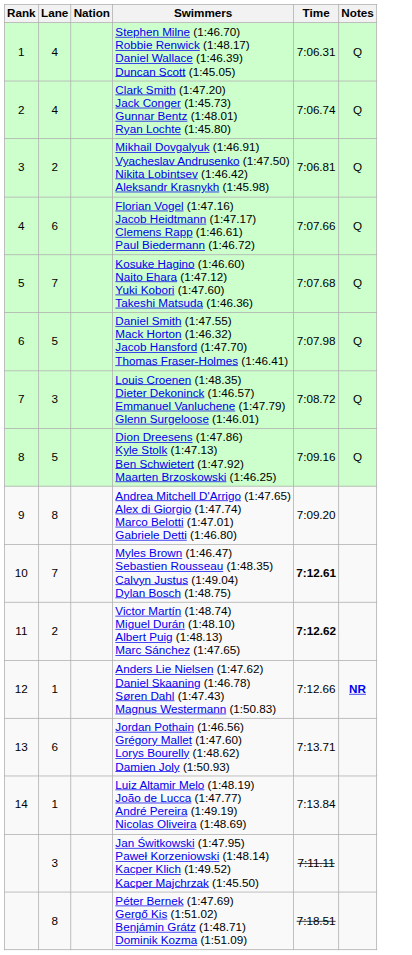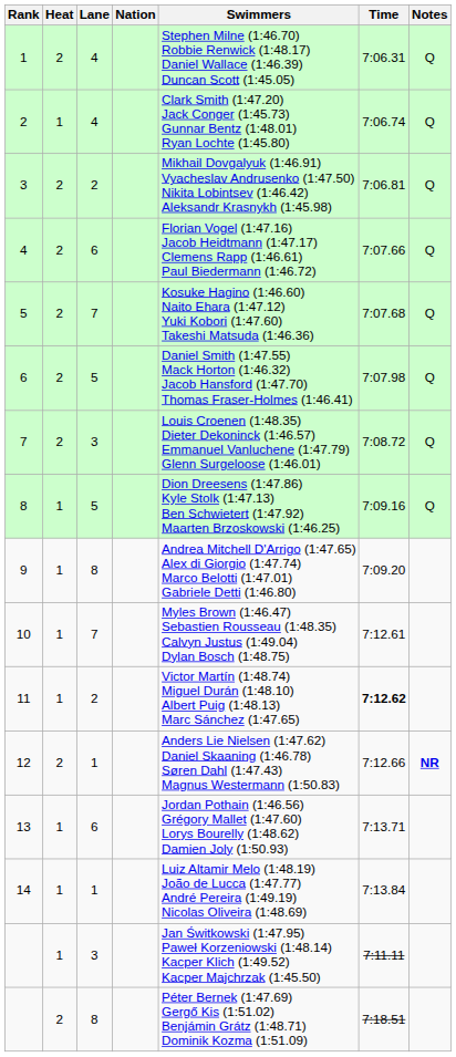 <table class="wikitable sortable" style="text-align:center">
 <tr>
 <th>Rank</th>
+<th>Heat</th>
 <th>Lane</th>
 <th>Nation</th>
 <th>Swimmers</th>
 <th>Time</th>
 <th>Notes</th>
 </tr>
 <tr bgcolor=ccffcc>
 <td>1</td>
+<td>2</td>
 <td>4</td>
 <td align=left></td>
 <td align=left><a href='#'>Stephen Milne</a> (1:46.70)<br><a href='#'>Robbie Renwick</a> (1:48.17)<br><a href='#'>Daniel Wallace</a> (1:46.39)<br><a href='#'>Duncan Scott</a> (1:45.05)</td>
 <td>7:06.31</td>
 <td>Q</td>
 </tr>
 <tr bgcolor=ccffcc>
 <td>2</td>
+<td>1</td>
 <td>4</td>
 <td align=left></td>
 <td align=left><a href='#'>Clark Smith</a> (1:47.20)<br><a href='#'>Jack Conger</a> (1:45.73)<br><a href='#'>Gunnar Bentz</a> (1:48.01)<br><a href='#'>Ryan Lochte</a> (1:45.80)</td>
 <td>7:06.74</td>
 <td>Q</td>
 </tr>
 <tr bgcolor=ccffcc>
 <td>3</td>
 <td>2</td>
+<td>2</td>
 <td align=left></td>
 <td align=left><a href='#'>Mikhail Dovgalyuk</a> (1:46.91)<br><a href='#'>Vyacheslav Andrusenko</a> (1:47.50)<br><a href='#'>Nikita Lobintsev</a> (1:46.42)<br><a href='#'>Aleksandr Krasnykh</a> (1:45.98)</td>
 <td>7:06.81</td>
 <td>Q</td>
 </tr>
 <tr bgcolor=ccffcc>
 <td>4</td>
+<td>2</td>
 <td>6</td>
 <td align=left></td>
 <td align=left><a href='#'>Florian Vogel</a> (1:47.16)<br><a href='#'>Jacob Heidtmann</a> (1:47.17)<br><a href='#'>Clemens Rapp</a> (1:46.61)<br><a href='#'>Paul Biedermann</a> (1:46.72)</td>
 <td>7:07.66</td>
 <td>Q</td>
 </tr>
 <tr bgcolor=ccffcc>
 <td>5</td>
+<td>2</td>
 <td>7</td>
 <td align=left></td>
 <td align=left><a href='#'>Kosuke Hagino</a> (1:46.60)<br><a href='#'>Naito Ehara</a> (1:47.12)<br><a href='#'>Yuki Kobori</a> (1:47.60)<br><a href='#'>Takeshi Matsuda</a> (1:46.36)</td>
 <td>7:07.68</td>
 <td>Q</td>
 </tr>
 <tr bgcolor=ccffcc>
 <td>6</td>
+<td>2</td>
 <td>5</td>
 <td align=left></td>
 <td align=left><a href='#'>Daniel Smith</a> (1:47.55)<br><a href='#'>Mack Horton</a> (1:46.32)<br><a href='#'>Jacob Hansford</a> (1:47.70)<br><a href='#'>Thomas Fraser-Holmes</a> (1:46.41)</td>
 <td>7:07.98</td>
 <td>Q</td>
 </tr>
 <tr bgcolor=ccffcc>
 <td>7</td>
+<td>2</td>
 <td>3</td>
 <td align=left></td>
 <td align=left><a href='#'>Louis Croenen</a> (1:48.35)<br><a href='#'>Dieter Dekoninck</a> (1:46.57)<br><a href='#'>Emmanuel Vanluchene</a> (1:47.79)<br><a href='#'>Glenn Surgeloose</a> (1:46.01)</td>
 <td>7:08.72</td>
 <td>Q</td>
 </tr>
 <tr bgcolor=ccffcc>
 <td>8</td>
+<td>1</td>
 <td>5</td>
 <td align=left></td>
 <td align=left><a href='#'>Dion Dreesens</a> (1:47.86)<br><a href='#'>Kyle Stolk</a> (1:47.13)<br><a href='#'>Ben Schwietert</a> (1:47.92)<br><a href='#'>Maarten Brzoskowski</a> (1:46.25)</td>
 <td>7:09.16</td>
 <td>Q</td>
 </tr>
 <tr>
 <td>9</td>
+<td>1</td>
 <td>8</td>
 <td align=left></td>
 <td align=left><a href='#'>Andrea Mitchell D'Arrigo</a> (1:47.65)<br><a href='#'>Alex di Giorgio</a> (1:47.74)<br><a href='#'>Marco Belotti</a> (1:47.01)<br><a href='#'>Gabriele Detti</a> (1:46.80)</td>
 <td>7:09.20</td>
 <td></td>
 </tr>
 <tr>
 <td>10</td>
+<td>1</td>
 <td>7</td>
 <td align=left></td>
 <td align=left><a href='#'>Myles Brown</a> (1:46.47)<br><a href='#'>Sebastien Rousseau</a> (1:48.35)<br><a href='#'>Calvyn Justus</a> (1:49.04)<br><a href='#'>Dylan Bosch</a> (1:48.75)</td>
-<td><strong>7:12.61</strong></td>
+<td>7:12.61</td>
 <td></td>
 </tr>
 <tr>
 <td>11</td>
+<td>1</td>
 <td>2</td>
 <td align=left></td>
 <td align=left><a href='#'>Victor Martín</a> (1:48.74)<br><a href='#'>Miguel Durán</a> (1:48.10)<br><a href='#'>Albert Puig</a> (1:48.13)<br><a href='#'>Marc Sánchez</a> (1:47.65)</td>
 <td><strong>7:12.62</strong></td>
 <td></td>
 </tr>
 <tr>
 <td>12</td>
+<td>2</td>
 <td>1</td>
 <td align=left></td>
 <td align=left><a href='#'>Anders Lie Nielsen</a> (1:47.62)<br><a href='#'>Daniel Skaaning</a> (1:46.78)<br><a href='#'>Søren Dahl</a> (1:47.43)<br><a href='#'>Magnus Westermann</a> (1:50.83)</td>
 <td>7:12.66</td>
 <td><strong><a href='#'>NR</a></strong></td>
 </tr>
 <tr>
 <td>13</td>
+<td>1</td>
 <td>6</td>
 <td align=left></td>
 <td align=left><a href='#'>Jordan Pothain</a> (1:46.56)<br><a href='#'>Grégory Mallet</a> (1:47.60)<br><a href='#'>Lorys Bourelly</a> (1:48.62)<br><a href='#'>Damien Joly</a> (1:50.93)</td>
 <td>7:13.71</td>
 <td></td>
 </tr>
 <tr>
 <td>14</td>
 <td>1</td>
+<td>1</td>
 <td align=left></td>
 <td align=left><a href='#'>Luiz Altamir Melo</a> (1:48.19)<br><a href='#'>João de Lucca</a> (1:47.77)<br><a href='#'>André Pereira</a> (1:49.19)<br><a href='#'>Nicolas Oliveira</a> (1:48.69)</td>
 <td>7:13.84</td>
 <td></td>
 </tr>
 <tr>
 <td></td>
+<td>1</td>
 <td>3</td>
 <td align=left></td>
 <td align=left><a href='#'>Jan Świtkowski</a> (1:47.95)<br><a href='#'>Paweł Korzeniowski</a> (1:48.14)<br><a href='#'>Kacper Klich</a> (1:49.52)<br><a href='#'>Kacper Majchrzak</a> (1:45.50)</td>
 <td><s>7:11.11</s></td>
 <td></td>
 </tr>
 <tr>
 <td></td>
+<td>2</td>
 <td>8</td>
 <td align=left></td>
 <td align=left><a href='#'>Péter Bernek</a> (1:47.69)<br><a href='#'>Gergő Kis</a> (1:51.02)<br><a href='#'>Benjámin Grátz</a> (1:48.71)<br><a href='#'>Dominik Kozma</a> (1:51.09)</td>
 <td><s>7:18.51</s></td>
 <td></td>
 </tr>
 </table>
